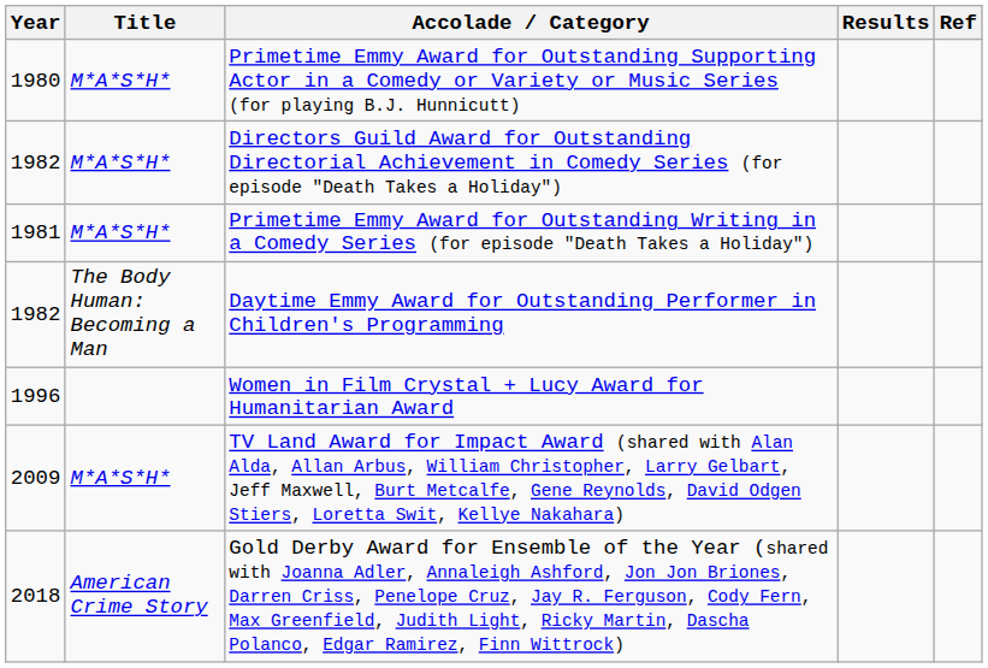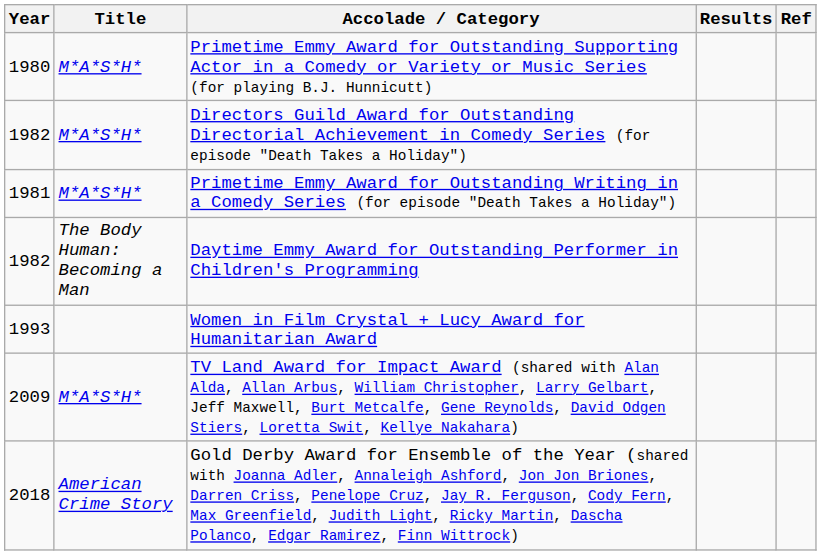 <table class="wikitable">
 <tr>
 <th>Year</th>
 <th>Title</th>
 <th>Accolade / Category</th>
 <th>Results</th>
 <th>Ref</th>
 </tr>
 <tr>
 <td>1980</td>
 <td><em><a href='#'>M*A*S*H*</a></em></td>
 <td><a href='#'>Primetime Emmy Award for Outstanding Supporting Actor in a Comedy or Variety or Music Series</a> <small>(for playing B.J. Hunnicutt)</small></td>
 <td></td>
 <td></td>
 </tr>
 <tr>
 <td>1982</td>
 <td><em><a href='#'>M*A*S*H*</a></em></td>
 <td><a href='#'>Directors Guild Award for Outstanding Directorial Achievement in Comedy Series</a> <small>(for episode "Death Takes a Holiday")</small></td>
 <td></td>
 <td></td>
 </tr>
 <tr>
 <td>1981</td>
 <td><em><a href='#'>M*A*S*H*</a></em></td>
 <td><a href='#'>Primetime Emmy Award for Outstanding Writing in a Comedy Series</a> <small>(for episode "Death Takes a Holiday")</small></td>
 <td></td>
 <td></td>
 </tr>
 <tr>
 <td>1982</td>
 <td><em>The Body Human: Becoming a Man</em></td>
 <td><a href='#'>Daytime Emmy Award for Outstanding Performer in Children's Programming</a></td>
 <td></td>
 <td></td>
 </tr>
 <tr>
-<td>1996</td>
+<td>1993</td>
 <td></td>
 <td><a href='#'>Women in Film Crystal + Lucy Award for Humanitarian Award</a></td>
 <td></td>
 <td></td>
 </tr>
 <tr>
 <td>2009</td>
 <td><em><a href='#'>M*A*S*H*</a></em></td>
 <td><a href='#'>TV Land Award for Impact Award</a> <small>(shared with <a href='#'>Alan Alda</a>, <a href='#'>Allan Arbus</a>, <a href='#'>William Christopher</a>, <a href='#'>Larry Gelbart</a>, Jeff Maxwell, <a href='#'>Burt Metcalfe</a>, <a href='#'>Gene Reynolds</a>, <a href='#'>David Odgen Stiers</a>, <a href='#'>Loretta Swit</a>, <a href='#'>Kellye Nakahara</a>)</small></td>
 <td></td>
 <td></td>
 </tr>
 <tr>
 <td>2018</td>
 <td><em><a href='#'>American Crime Story</a></em></td>
 <td>Gold Derby Award for Ensemble of the Year (<small>shared with <a href='#'>Joanna Adler</a>, <a href='#'>Annaleigh Ashford</a>, <a href='#'>Jon Jon Briones</a>, <a href='#'>Darren Criss</a>, <a href='#'>Penelope Cruz</a>, <a href='#'>Jay R. Ferguson</a>, <a href='#'>Cody Fern</a>, <a href='#'>Max Greenfield</a>, <a href='#'>Judith Light</a>, <a href='#'>Ricky Martin</a>, <a href='#'>Dascha Polanco</a>, <a href='#'>Edgar Ramirez</a>, <a href='#'>Finn Wittrock</a>)</small></td>
 <td></td>
 <td></td>
 </tr>
 </table>
